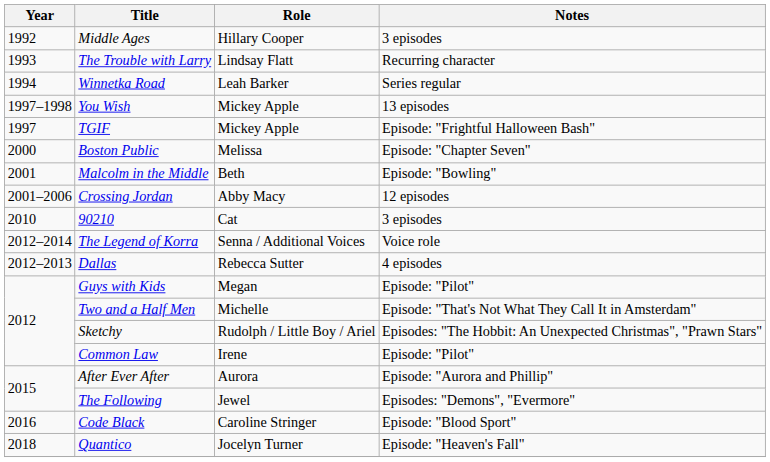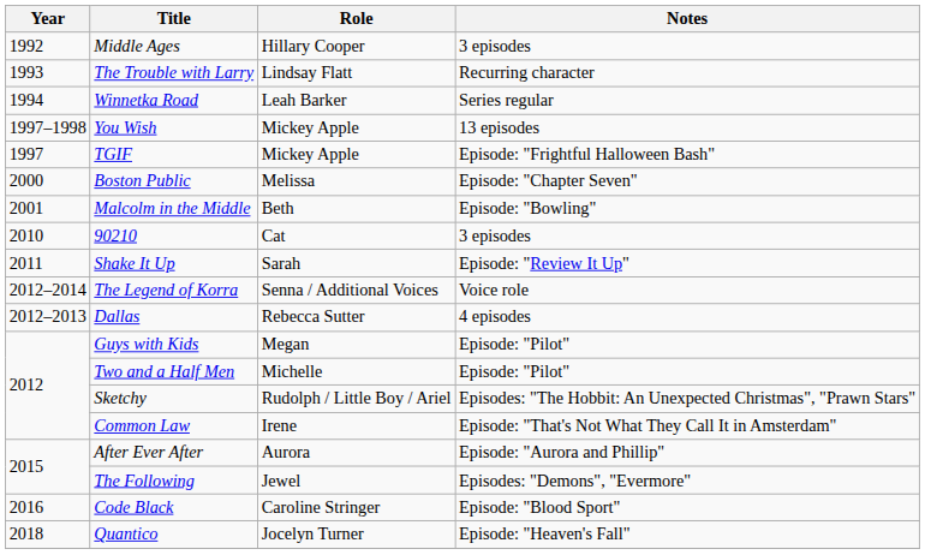 <table class="wikitable">
 <tr>
 <th>Year</th>
 <th>Title</th>
 <th>Role</th>
 <th>Notes</th>
 </tr>
 <tr>
 <td>1992</td>
 <td><em>Middle Ages</em></td>
 <td>Hillary Cooper</td>
 <td>3 episodes</td>
 </tr>
 <tr>
 <td>1993</td>
 <td><em><a href='#'>The Trouble with Larry</a></em></td>
 <td>Lindsay Flatt</td>
 <td>Recurring character</td>
 </tr>
 <tr>
 <td>1994</td>
 <td><em><a href='#'>Winnetka Road</a></em></td>
 <td>Leah Barker</td>
 <td>Series regular</td>
 </tr>
 <tr>
 <td>1997–1998</td>
 <td><em><a href='#'>You Wish</a></em></td>
 <td>Mickey Apple</td>
 <td>13 episodes</td>
 </tr>
 <tr>
 <td>1997</td>
 <td><em><a href='#'>TGIF</a></em></td>
 <td>Mickey Apple</td>
 <td>Episode: "Frightful Halloween Bash"</td>
 </tr>
 <tr>
 <td>2000</td>
 <td><em><a href='#'>Boston Public</a></em></td>
 <td>Melissa</td>
 <td>Episode: "Chapter Seven"</td>
 </tr>
 <tr>
 <td>2001</td>
 <td><em><a href='#'>Malcolm in the Middle</a></em></td>
 <td>Beth</td>
 <td>Episode: "Bowling"</td>
 </tr>
 <tr>
-<td>2001–2006</td>
-<td><em><a href='#'>Crossing Jordan</a></em></td>
-<td>Abby Macy</td>
-<td>12 episodes</td>
-</tr>
-<tr>
 <td>2010</td>
 <td><em><a href='#'>90210</a></em></td>
 <td>Cat</td>
 <td>3 episodes</td>
+</tr>
+<tr>
+<td>2011</td>
+<td><em><a href='#'>Shake It Up</a></em></td>
+<td>Sarah</td>
+<td>Episode: "<a href='#'>Review It Up</a>"</td>
 </tr>
 <tr>
 <td>2012–2014</td>
 <td><em><a href='#'>The Legend of Korra</a></em></td>
 <td>Senna / Additional Voices</td>
 <td>Voice role</td>
 </tr>
 <tr>
 <td>2012–2013</td>
 <td><em><a href='#'>Dallas</a></em></td>
 <td>Rebecca Sutter</td>
 <td>4 episodes</td>
 </tr>
 <tr>
 <td rowspan=4>2012</td>
 <td><em><a href='#'>Guys with Kids</a></em></td>
 <td>Megan</td>
 <td>Episode: "Pilot"</td>
 </tr>
 <tr>
 <td><em><a href='#'>Two and a Half Men</a></em></td>
 <td>Michelle</td>
-<td>Episode: "That's Not What They Call It in Amsterdam"</td>
+<td>Episode: "Pilot"</td>
 </tr>
 <tr>
 <td><em>Sketchy</em></td>
 <td>Rudolph / Little Boy / Ariel</td>
 <td>Episodes: "The Hobbit: An Unexpected Christmas", "Prawn Stars"</td>
 </tr>
 <tr>
 <td><em><a href='#'>Common Law</a></em></td>
 <td>Irene</td>
-<td>Episode: "Pilot"</td>
+<td>Episode: "That's Not What They Call It in Amsterdam"</td>
 </tr>
 <tr>
 <td rowspan="2">2015</td>
 <td><em>After Ever After</em></td>
 <td>Aurora</td>
 <td>Episode: "Aurora and Phillip"</td>
 </tr>
 <tr>
 <td><em><a href='#'>The Following</a></em></td>
 <td>Jewel</td>
 <td>Episodes: "Demons", "Evermore"</td>
 </tr>
 <tr>
 <td>2016</td>
 <td><em><a href='#'>Code Black</a></em></td>
 <td>Caroline Stringer</td>
 <td>Episode: "Blood Sport"</td>
 </tr>
 <tr>
 <td>2018</td>
 <td><em><a href='#'>Quantico</a></em></td>
 <td>Jocelyn Turner</td>
 <td>Episode: "Heaven's Fall"</td>
 </tr>
 <tr>
 </tr>
 </table>
